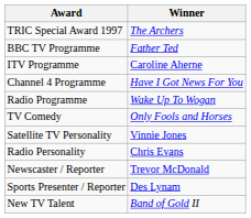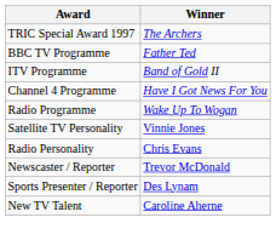 <table class="wikitable">
 <tr>
 <th>Award</th>
 <th>Winner</th>
 </tr>
 <tr>
 <td>TRIC Special Award 1997</td>
 <td><em><a href='#'>The Archers</a></em></td>
 </tr>
 <tr>
 <td>BBC TV Programme</td>
 <td><em><a href='#'>Father Ted</a></em></td>
 </tr>
 <tr>
 <td>ITV Programme</td>
-<td><a href='#'>Caroline Aherne</a></td>
+<td><em><a href='#'>Band of Gold</a> II</em></td>
 </tr>
 <tr>
 <td>Channel 4 Programme</td>
 <td><em><a href='#'>Have I Got News For You</a></em></td>
 </tr>
 <tr>
 <td>Radio Programme</td>
 <td><em><a href='#'>Wake Up To Wogan</a></em></td>
-</tr>
-<tr>
-<td>TV Comedy</td>
-<td><em><a href='#'>Only Fools and Horses</a></em></td>
 </tr>
 <tr>
 <td>Satellite TV Personality</td>
 <td><a href='#'>Vinnie Jones</a></td>
 </tr>
 <tr>
 <td>Radio Personality</td>
 <td><a href='#'>Chris Evans</a></td>
 </tr>
 <tr>
 <td>Newscaster / Reporter</td>
 <td><a href='#'>Trevor McDonald</a></td>
 </tr>
 <tr>
 <td>Sports Presenter / Reporter</td>
 <td><a href='#'>Des Lynam</a></td>
 </tr>
 <tr>
 <td>New TV Talent</td>
-<td><em><a href='#'>Band of Gold</a> II</em></td>
+<td><a href='#'>Caroline Aherne</a></td>
 </tr>
 </table>
